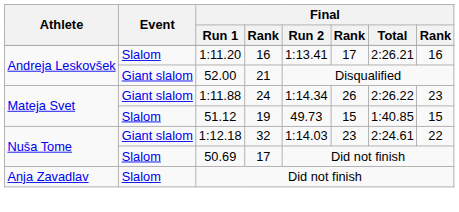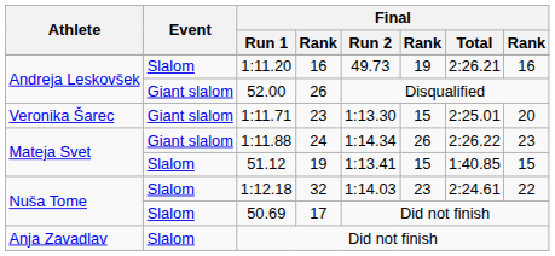 <table class="wikitable" style="font-size:90%">
 <tr>
 <th rowspan="2">Athlete</th>
 <th rowspan="2">Event</th>
 <th colspan="6">Final</th>
 </tr>
 <tr>
 <th>Run 1</th>
 <th>Rank</th>
 <th>Run 2</th>
 <th>Rank</th>
 <th>Total</th>
 <th>Rank</th>
 </tr>
 <tr>
 </tr>
 <tr align="center">
 <td align="left" rowspan=2><a href='#'>Andreja Leskovšek</a></td>
 <td align="left"><a href='#'>Slalom</a></td>
 <td>1:11.20</td>
 <td>16</td>
-<td>1:13.41</td>
-<td>17</td>
+<td>49.73</td>
+<td>19</td>
 <td>2:26.21</td>
 <td>16</td>
 </tr>
 <tr align="center">
 <td align="left"><a href='#'>Giant slalom</a></td>
 <td>52.00</td>
-<td>21</td>
+<td>26</td>
 <td colspan=4>Disqualified</td>
+</tr>
+<tr align="center">
+<td align="left"><a href='#'>Veronika Šarec</a></td>
+<td align="left"><a href='#'>Giant slalom</a></td>
+<td>1:11.71</td>
+<td>23</td>
+<td>1:13.30</td>
+<td>15</td>
+<td>2:25.01</td>
+<td>20</td>
 </tr>
 <tr align="center">
 <td align="left" rowspan=2><a href='#'>Mateja Svet</a></td>
 <td align="left"><a href='#'>Giant slalom</a></td>
 <td>1:11.88</td>
 <td>24</td>
 <td>1:14.34</td>
 <td>26</td>
 <td>2:26.22</td>
 <td>23</td>
 </tr>
 <tr align="center">
 <td align="left"><a href='#'>Slalom</a></td>
 <td>51.12</td>
 <td>19</td>
-<td>49.73</td>
+<td>1:13.41</td>
 <td>15</td>
 <td>1:40.85</td>
 <td>15</td>
 </tr>
 <tr align="center">
 <td align="left" rowspan=2><a href='#'>Nuša Tome</a></td>
-<td align="left"><a href='#'>Giant slalom</a></td>
+<td align="left"><a href='#'>Slalom</a></td>
 <td>1:12.18</td>
 <td>32</td>
 <td>1:14.03</td>
 <td>23</td>
 <td>2:24.61</td>
 <td>22</td>
 </tr>
 <tr align="center">
 <td align="left"><a href='#'>Slalom</a></td>
 <td>50.69</td>
 <td>17</td>
 <td colspan=4>Did not finish</td>
 </tr>
 <tr align="center">
 <td align="left"><a href='#'>Anja Zavadlav</a></td>
 <td align="left"><a href='#'>Slalom</a></td>
 <td colspan=6>Did not finish</td>
 </tr>
 </table>
